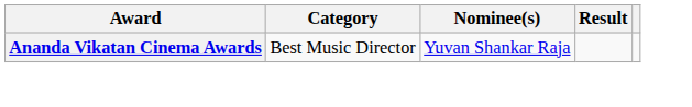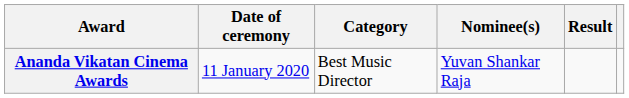 <table class="wikitable plainrowheaders sortable">
 <tr>
 <th>Award</th>
+<th>Date of ceremony</th>
 <th>Category</th>
 <th>Nominee(s)</th>
 <th scope="col" class="unsortable">Result</th>
 <th scope="col" class="unsortable"></th>
 </tr>
 <tr>
 <th scope="row"><a href='#'>Ananda Vikatan Cinema Awards</a></th>
+<td><a href='#'>11 January 2020</a></td>
 <td>Best Music Director</td>
 <td><a href='#'>Yuvan Shankar Raja</a></td>
 <td></td>
 <td style="text-align:center;"><br></td>
 </tr>
 </table>
